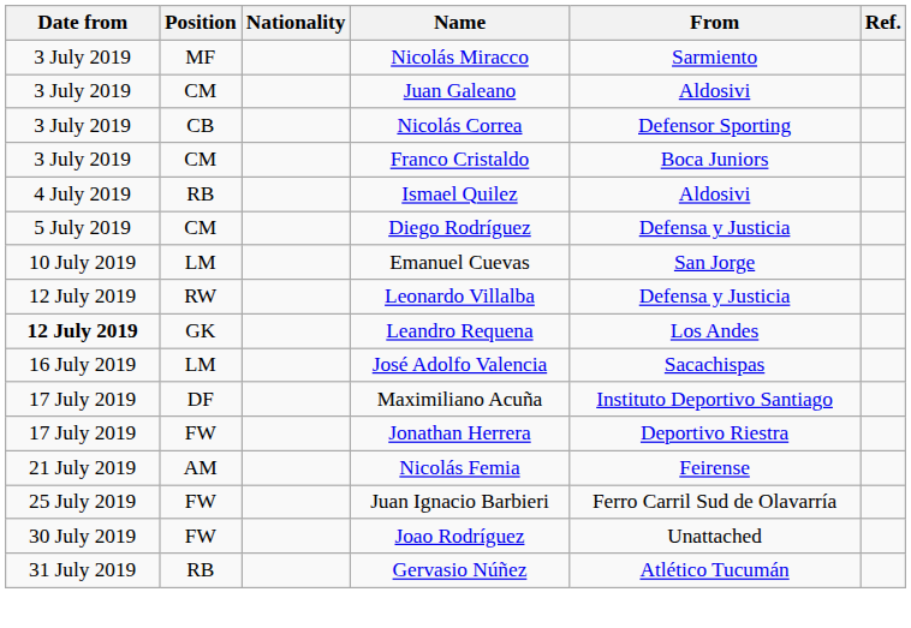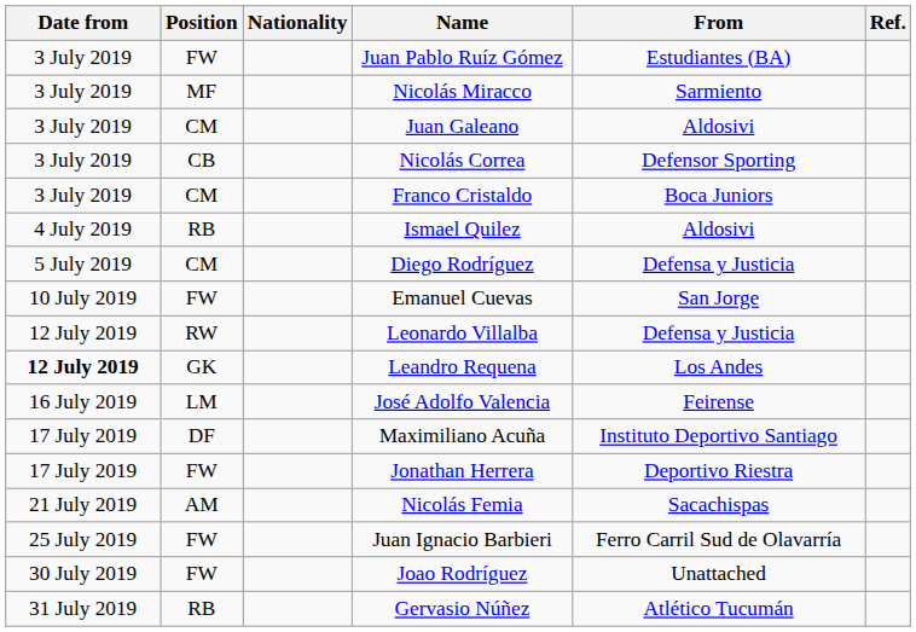 <table class="wikitable" style="text-align:center; font-size:90%; ">
 <tr>
 <th style="background:#; color:#; width:100px;">Date from</th>
 <th style="background:#; color:#; width:50px;">Position</th>
 <th style="background:#; color:#; width:50px;">Nationality</th>
 <th style="background:#; color:#; width:145px;">Name</th>
 <th style="background:#; color:#; width:195px;">From</th>
 <th style="background:#; color:#; width:25px;">Ref.</th>
+</tr>
+<tr>
+<td>3 July 2019</td>
+<td>FW</td>
+<td></td>
+<td><a href='#'>Juan Pablo Ruíz Gómez</a></td>
+<td> <a href='#'>Estudiantes (BA)</a></td>
+<td></td>
 </tr>
 <tr>
 <td>3 July 2019</td>
 <td>MF</td>
 <td></td>
 <td><a href='#'>Nicolás Miracco</a></td>
 <td> <a href='#'>Sarmiento</a></td>
 <td></td>
 </tr>
 <tr>
 <td>3 July 2019</td>
 <td>CM</td>
 <td></td>
 <td><a href='#'>Juan Galeano</a></td>
 <td> <a href='#'>Aldosivi</a></td>
 <td></td>
 </tr>
 <tr>
 <td>3 July 2019</td>
 <td>CB</td>
 <td></td>
 <td><a href='#'>Nicolás Correa</a></td>
 <td> <a href='#'>Defensor Sporting</a></td>
 <td></td>
 </tr>
 <tr>
 <td>3 July 2019</td>
 <td>CM</td>
 <td></td>
 <td><a href='#'>Franco Cristaldo</a></td>
 <td> <a href='#'>Boca Juniors</a></td>
 <td></td>
 </tr>
 <tr>
 <td>4 July 2019</td>
 <td>RB</td>
 <td></td>
 <td><a href='#'>Ismael Quilez</a></td>
 <td> <a href='#'>Aldosivi</a></td>
 <td></td>
 </tr>
 <tr>
 <td>5 July 2019</td>
 <td>CM</td>
 <td></td>
 <td><a href='#'>Diego Rodríguez</a></td>
 <td> <a href='#'>Defensa y Justicia</a></td>
 <td></td>
 </tr>
 <tr>
 <td>10 July 2019</td>
-<td>LM</td>
+<td>FW</td>
 <td></td>
 <td>Emanuel Cuevas</td>
 <td> <a href='#'>San Jorge</a></td>
 <td></td>
 </tr>
 <tr>
 <td>12 July 2019</td>
 <td>RW</td>
 <td></td>
 <td><a href='#'>Leonardo Villalba</a></td>
 <td> <a href='#'>Defensa y Justicia</a></td>
 <td></td>
 </tr>
 <tr>
 <td><strong>12 July 2019</strong></td>
 <td>GK</td>
 <td></td>
 <td><a href='#'>Leandro Requena</a></td>
 <td> <a href='#'>Los Andes</a></td>
 <td></td>
 </tr>
 <tr>
 <td>16 July 2019</td>
 <td>LM</td>
 <td></td>
 <td><a href='#'>José Adolfo Valencia</a></td>
-<td> <a href='#'>Sacachispas</a></td>
+<td> <a href='#'>Feirense</a></td>
 <td></td>
 </tr>
 <tr>
 <td>17 July 2019</td>
 <td>DF</td>
 <td></td>
 <td>Maximiliano Acuña</td>
 <td> <a href='#'>Instituto Deportivo Santiago</a></td>
 <td></td>
 </tr>
 <tr>
 <td>17 July 2019</td>
 <td>FW</td>
 <td></td>
 <td><a href='#'>Jonathan Herrera</a></td>
 <td> <a href='#'>Deportivo Riestra</a></td>
 <td></td>
 </tr>
 <tr>
 <td>21 July 2019</td>
 <td>AM</td>
 <td></td>
 <td><a href='#'>Nicolás Femia</a></td>
-<td> <a href='#'>Feirense</a></td>
+<td> <a href='#'>Sacachispas</a></td>
 <td></td>
 </tr>
 <tr>
 <td>25 July 2019</td>
 <td>FW</td>
 <td></td>
 <td>Juan Ignacio Barbieri</td>
 <td> Ferro Carril Sud de Olavarría</td>
 <td></td>
 </tr>
 <tr>
 <td>30 July 2019</td>
 <td>FW</td>
 <td></td>
 <td><a href='#'>Joao Rodríguez</a></td>
 <td>Unattached</td>
 <td></td>
 </tr>
 <tr>
 <td>31 July 2019</td>
 <td>RB</td>
 <td></td>
 <td><a href='#'>Gervasio Núñez</a></td>
 <td> <a href='#'>Atlético Tucumán</a></td>
 <td></td>
 </tr>
 </table>
